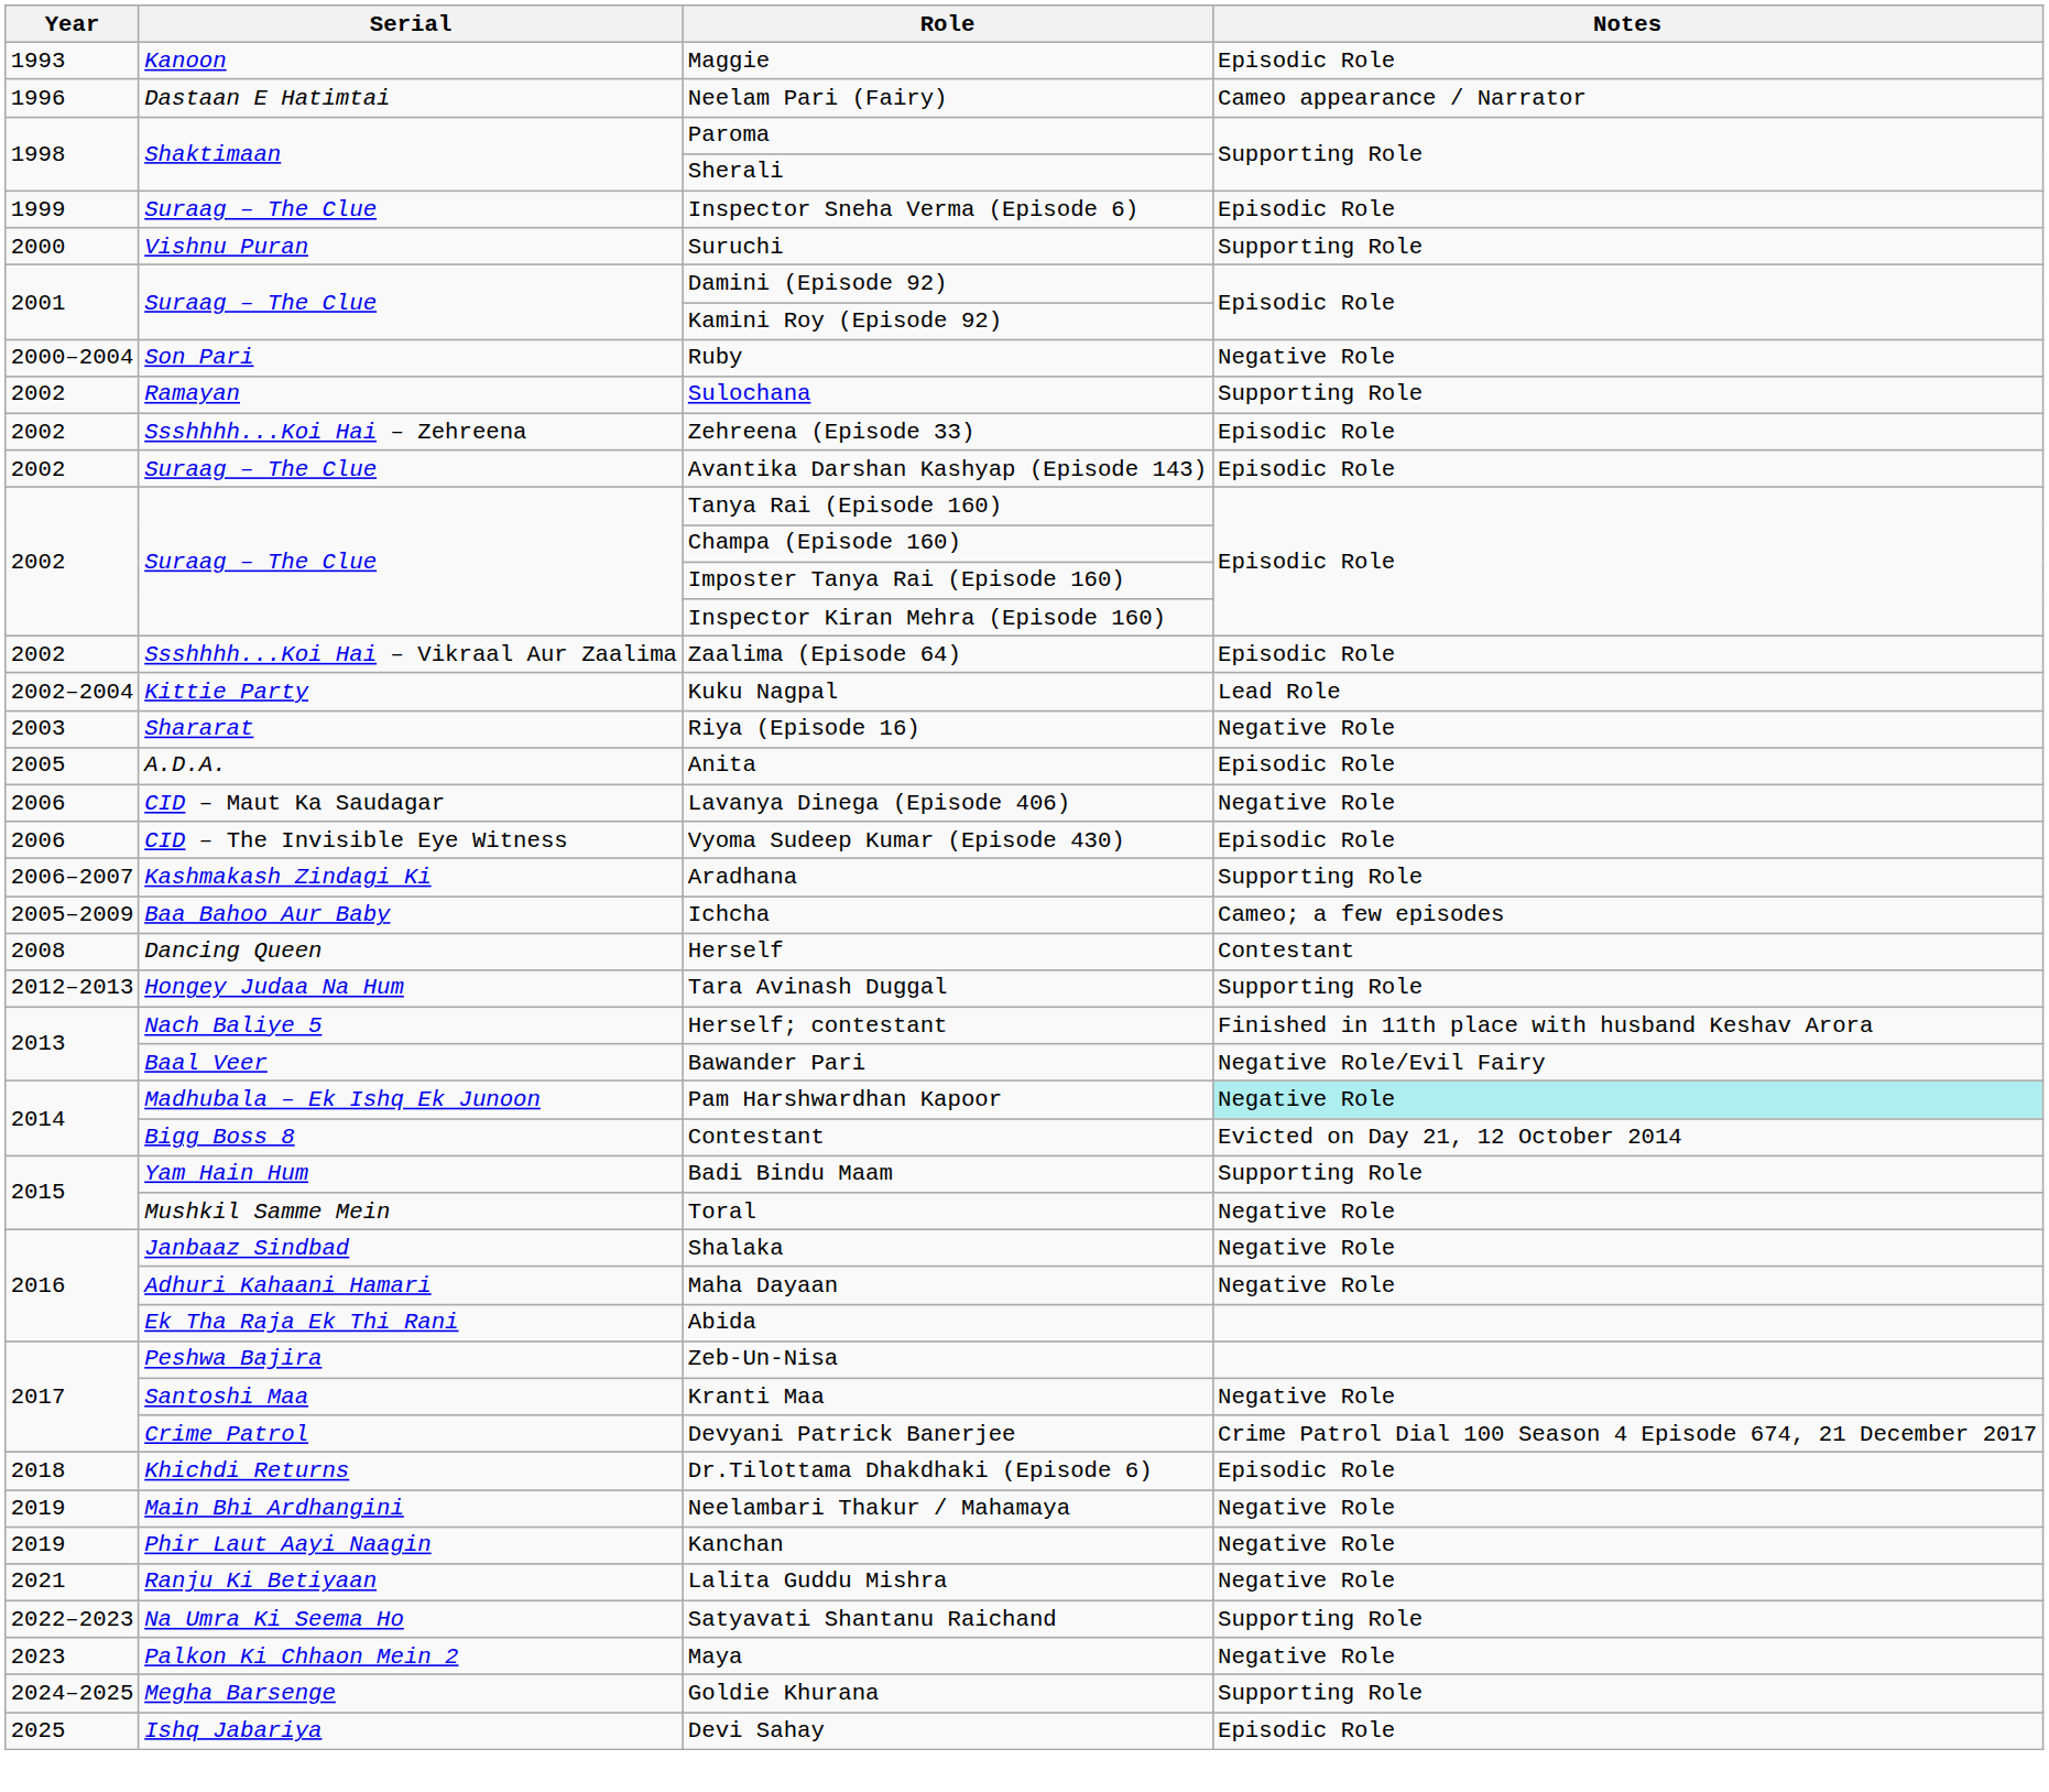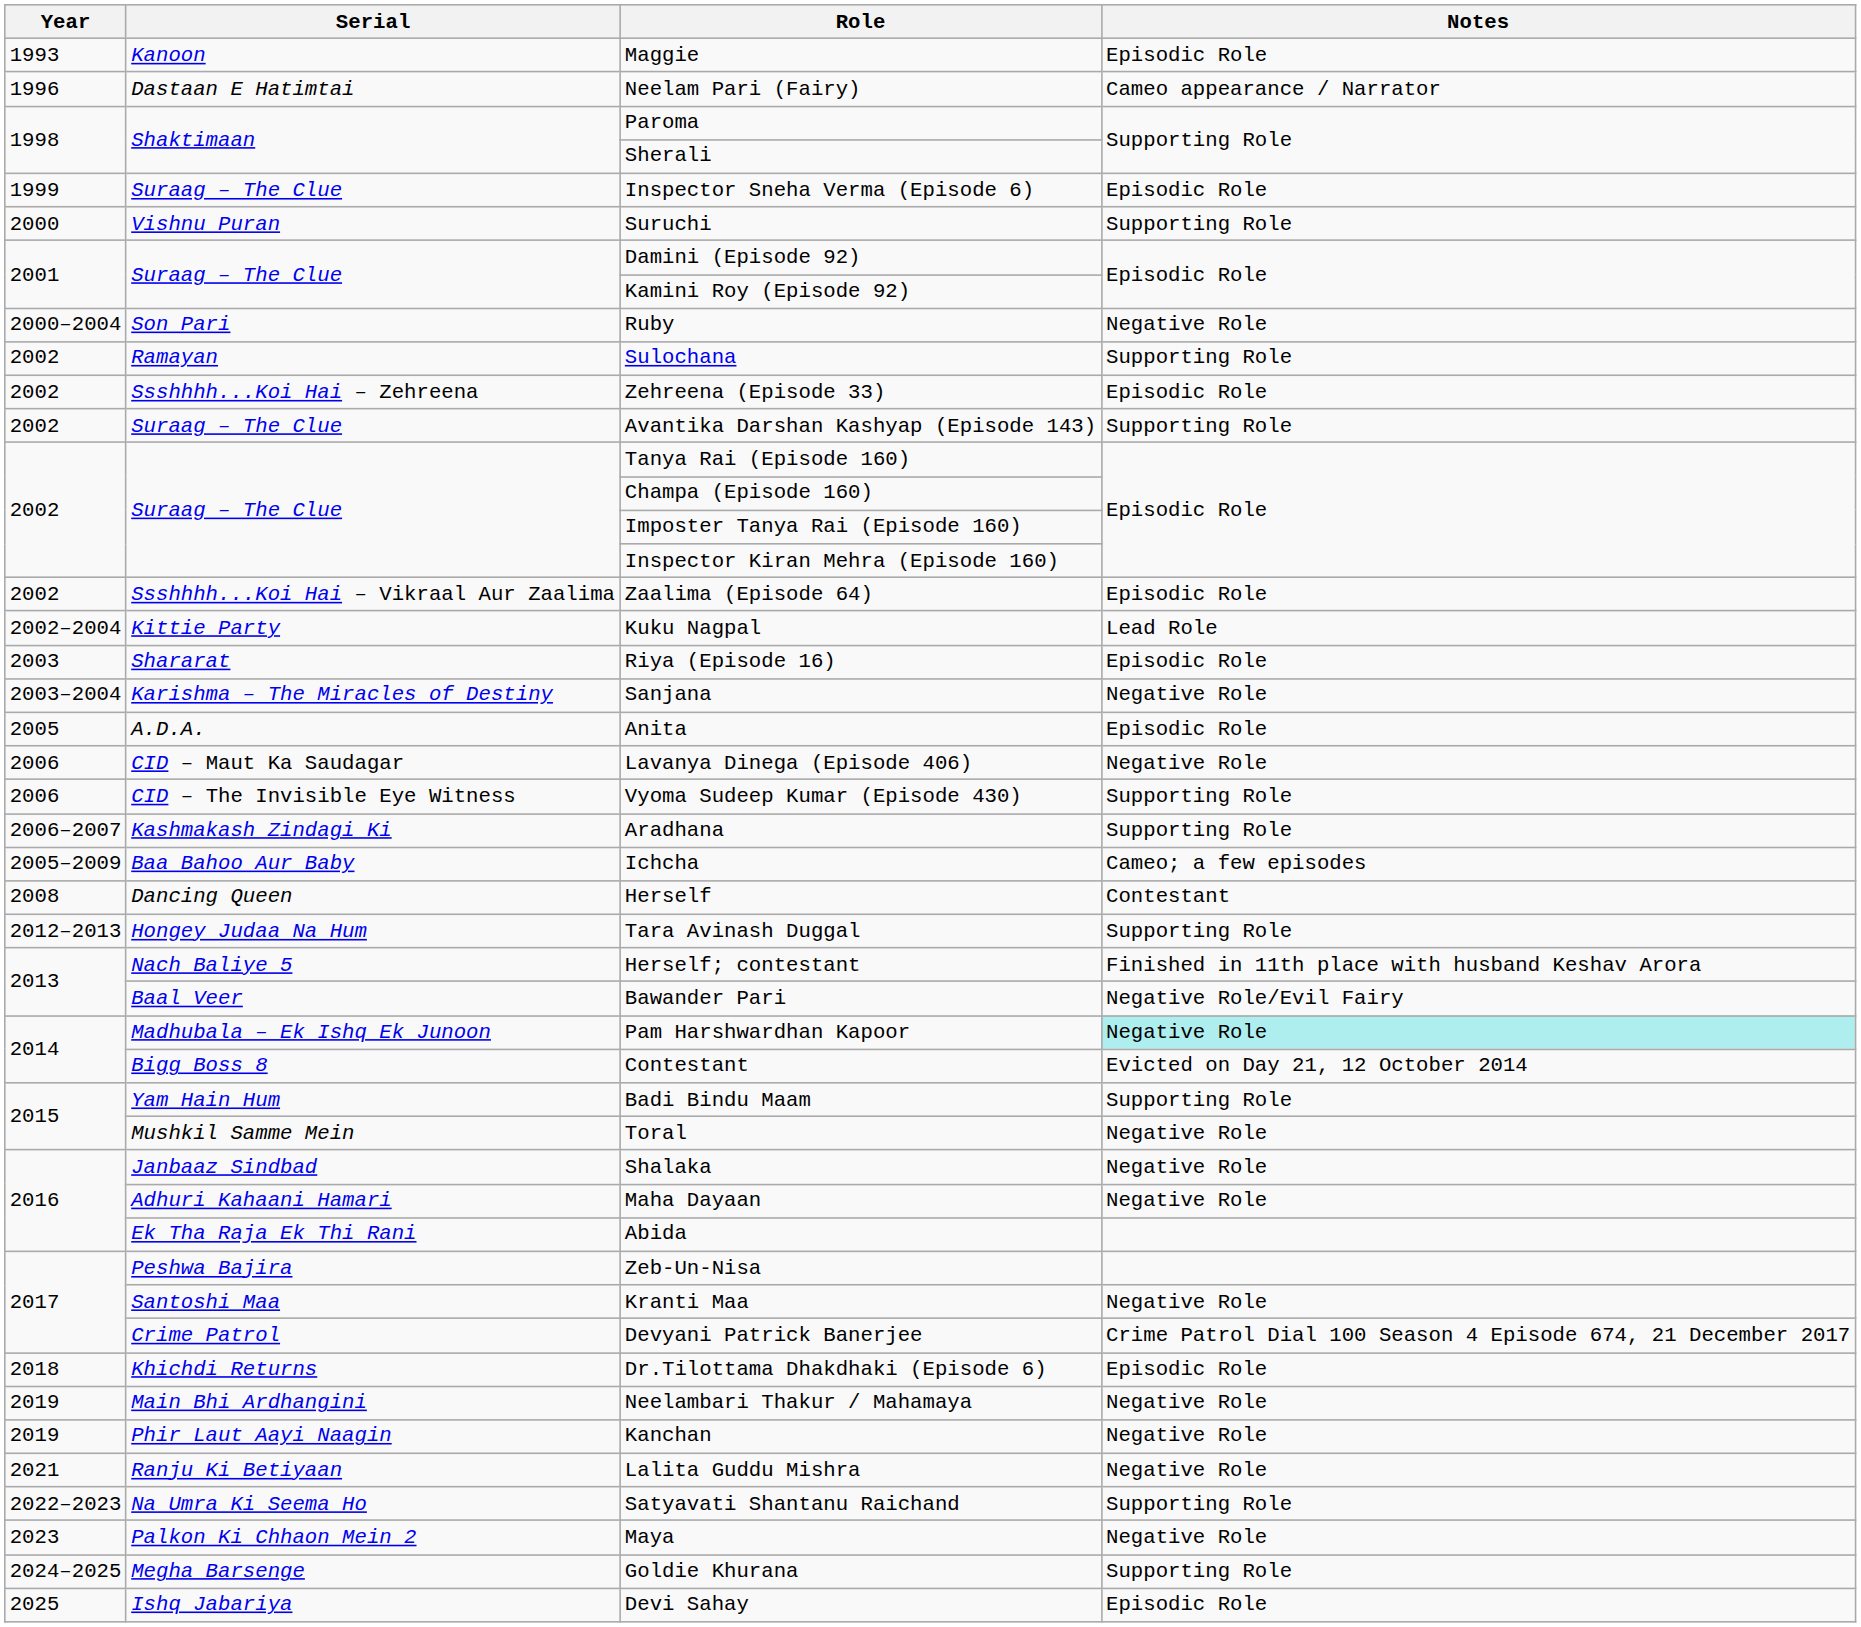 <table class="wikitable sortable">
 <tr>
 <th>Year</th>
 <th>Serial</th>
 <th>Role</th>
 <th>Notes</th>
 </tr>
 <tr>
 <td>1993</td>
 <td><em><a href='#'>Kanoon</a></em></td>
 <td>Maggie</td>
 <td>Episodic Role</td>
 </tr>
 <tr>
 <td>1996</td>
 <td><em>Dastaan E Hatimtai</em></td>
 <td>Neelam Pari (Fairy)</td>
 <td>Cameo appearance / Narrator</td>
 </tr>
 <tr>
 <td rowspan = "2">1998</td>
 <td rowspan = "2"><em><a href='#'>Shaktimaan</a></em></td>
 <td>Paroma</td>
 <td rowspan = "2">Supporting Role</td>
 </tr>
 <tr>
 <td>Sherali</td>
 </tr>
 <tr>
 <td>1999</td>
 <td><em><a href='#'>Suraag – The Clue</a></em></td>
 <td>Inspector Sneha Verma (Episode 6)</td>
 <td>Episodic Role</td>
 </tr>
 <tr>
 <td>2000</td>
 <td><em><a href='#'>Vishnu Puran</a></em></td>
 <td>Suruchi</td>
 <td>Supporting Role</td>
 </tr>
 <tr>
 <td rowspan = "2">2001</td>
 <td rowspan = "2"><em><a href='#'>Suraag – The Clue</a></em></td>
 <td>Damini (Episode 92)</td>
 <td rowspan = "2">Episodic Role</td>
 </tr>
 <tr>
 <td>Kamini Roy (Episode 92)</td>
 </tr>
 <tr>
 <td>2000–2004</td>
 <td><em><a href='#'>Son Pari</a></em></td>
 <td>Ruby</td>
 <td>Negative Role</td>
 </tr>
 <tr>
 <td>2002</td>
 <td><em><a href='#'>Ramayan</a></em></td>
 <td><a href='#'>Sulochana</a></td>
 <td>Supporting Role</td>
 </tr>
 <tr>
 <td>2002</td>
 <td><em><a href='#'>Ssshhhh...Koi Hai</a></em> – Zehreena</td>
 <td>Zehreena (Episode 33)</td>
 <td>Episodic Role</td>
 </tr>
 <tr>
 <td>2002</td>
 <td><em><a href='#'>Suraag – The Clue</a></em></td>
 <td>Avantika Darshan Kashyap (Episode 143)</td>
-<td>Episodic Role</td>
+<td>Supporting Role</td>
 </tr>
 <tr>
 <td rowspan ="4">2002</td>
 <td rowspan = "4"><em><a href='#'>Suraag – The Clue</a></em></td>
 <td>Tanya Rai (Episode 160)</td>
 <td rowspan = "4">Episodic Role</td>
 </tr>
 <tr>
 <td>Champa (Episode 160)</td>
 </tr>
 <tr>
 <td>Imposter Tanya Rai (Episode 160)</td>
 </tr>
 <tr>
 <td>Inspector Kiran Mehra (Episode 160)</td>
 </tr>
 <tr>
 <td>2002</td>
 <td><em><a href='#'>Ssshhhh...Koi Hai</a></em> – Vikraal Aur Zaalima</td>
 <td>Zaalima (Episode 64)</td>
 <td>Episodic Role</td>
 </tr>
 <tr>
 <td>2002–2004</td>
 <td><em><a href='#'>Kittie Party</a></em></td>
 <td>Kuku Nagpal</td>
 <td>Lead Role</td>
 </tr>
 <tr>
 <td>2003</td>
 <td><em><a href='#'>Shararat</a></em></td>
 <td>Riya (Episode 16)</td>
+<td>Episodic Role</td>
+</tr>
+<tr>
+<td>2003–2004</td>
+<td><em><a href='#'>Karishma&nbsp;– The Miracles of Destiny</a></em></td>
+<td>Sanjana</td>
 <td>Negative Role</td>
 </tr>
 <tr>
 <td>2005</td>
 <td><em>A.D.A.</em></td>
 <td>Anita</td>
 <td>Episodic Role</td>
 </tr>
 <tr>
 <td>2006</td>
 <td><em><a href='#'>CID</a></em> – Maut Ka Saudagar</td>
 <td>Lavanya Dinega (Episode 406)</td>
 <td>Negative Role</td>
 </tr>
 <tr>
 <td>2006</td>
 <td><em><a href='#'>CID</a></em> – The Invisible Eye Witness</td>
 <td>Vyoma Sudeep Kumar (Episode 430)</td>
-<td>Episodic Role</td>
+<td>Supporting Role</td>
 </tr>
 <tr>
 <td>2006–2007</td>
 <td><em><a href='#'>Kashmakash Zindagi Ki</a></em></td>
 <td>Aradhana</td>
 <td>Supporting Role</td>
 </tr>
 <tr>
 <td>2005–2009</td>
 <td><em><a href='#'>Baa Bahoo Aur Baby</a></em></td>
 <td>Ichcha</td>
 <td>Cameo; a few episodes</td>
 </tr>
 <tr>
 <td>2008</td>
 <td><em>Dancing Queen</em></td>
 <td>Herself</td>
 <td>Contestant</td>
 </tr>
 <tr>
 <td>2012–2013</td>
 <td><em><a href='#'>Hongey Judaa Na Hum</a></em></td>
 <td>Tara Avinash Duggal</td>
 <td>Supporting Role</td>
 </tr>
 <tr>
 <td rowspan="2">2013</td>
 <td><em><a href='#'>Nach Baliye 5</a></em></td>
 <td>Herself; contestant</td>
 <td>Finished in 11th place with husband Keshav Arora</td>
 </tr>
 <tr>
 <td><em><a href='#'>Baal Veer</a></em></td>
 <td>Bawander Pari</td>
 <td>Negative Role/Evil Fairy</td>
 </tr>
 <tr>
 <td rowspan="2">2014</td>
 <td><em><a href='#'>Madhubala – Ek Ishq Ek Junoon</a></em></td>
 <td>Pam Harshwardhan Kapoor</td>
 <td style="background: paleturquoise;">Negative Role</td>
 </tr>
 <tr>
 <td><em><a href='#'>Bigg Boss 8</a></em></td>
 <td>Contestant</td>
 <td>Evicted on Day 21, 12 October 2014</td>
 </tr>
 <tr>
 <td rowspan="2">2015</td>
 <td><em><a href='#'>Yam Hain Hum</a></em></td>
 <td>Badi Bindu Maam</td>
 <td>Supporting Role</td>
 </tr>
 <tr>
 <td><em>Mushkil Samme Mein</em></td>
 <td>Toral</td>
 <td>Negative Role</td>
 </tr>
 <tr>
 <td rowspan="3">2016</td>
 <td><em><a href='#'>Janbaaz Sindbad</a></em></td>
 <td>Shalaka</td>
 <td>Negative Role</td>
 </tr>
 <tr>
 <td><em><a href='#'>Adhuri Kahaani Hamari</a></em></td>
 <td>Maha Dayaan</td>
 <td>Negative Role</td>
 </tr>
 <tr>
 <td><em><a href='#'>Ek Tha Raja Ek Thi Rani</a></em></td>
 <td>Abida</td>
 <td></td>
 </tr>
 <tr>
 <td rowspan="3">2017</td>
 <td><em><a href='#'>Peshwa Bajira</a></em></td>
 <td>Zeb-Un-Nisa</td>
 <td></td>
 </tr>
 <tr>
 <td><em><a href='#'>Santoshi Maa</a></em></td>
 <td>Kranti Maa</td>
 <td>Negative Role</td>
 </tr>
 <tr>
 <td><em><a href='#'>Crime Patrol</a></em></td>
 <td>Devyani  Patrick Banerjee</td>
 <td>Crime Patrol Dial 100 Season 4 Episode 674, 21 December 2017</td>
 </tr>
 <tr>
 <td>2018</td>
 <td><em><a href='#'>Khichdi Returns</a></em></td>
 <td>Dr.Tilottama Dhakdhaki (Episode 6)</td>
 <td>Episodic Role</td>
 </tr>
 <tr>
 <td>2019</td>
 <td><em><a href='#'>Main Bhi Ardhangini</a></em></td>
 <td>Neelambari Thakur / Mahamaya</td>
 <td>Negative Role</td>
 </tr>
 <tr>
 <td>2019</td>
 <td><em><a href='#'>Phir Laut Aayi Naagin</a></em></td>
 <td>Kanchan</td>
 <td>Negative Role</td>
 </tr>
 <tr>
 <td>2021</td>
 <td><em><a href='#'>Ranju Ki Betiyaan</a></em></td>
 <td>Lalita Guddu Mishra</td>
 <td>Negative Role</td>
 </tr>
 <tr>
 <td>2022–2023</td>
 <td><em><a href='#'>Na Umra Ki Seema Ho</a></em></td>
 <td>Satyavati Shantanu Raichand</td>
 <td>Supporting Role</td>
 </tr>
 <tr>
 <td>2023</td>
 <td><em><a href='#'>Palkon Ki Chhaon Mein 2</a></em></td>
 <td>Maya</td>
 <td>Negative Role</td>
 </tr>
 <tr>
 <td>2024–2025</td>
 <td><em><a href='#'>Megha Barsenge</a></em></td>
 <td>Goldie Khurana</td>
 <td>Supporting Role</td>
 </tr>
 <tr>
 <td>2025</td>
 <td><em><a href='#'>Ishq Jabariya</a></em></td>
 <td>Devi Sahay</td>
 <td>Episodic Role</td>
 </tr>
 </table>
